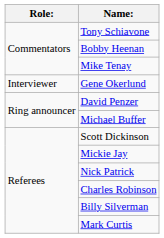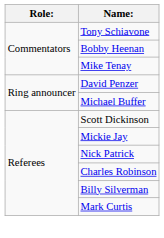 <table class=wikitable style="font-size:90%; margin: 0.5em 0 0.5em 1em; float: right; clear: right;">
 <tr>
 <th>Role:</th>
 <th>Name:</th>
 </tr>
 <tr>
 <td rowspan=3>Commentators</td>
 <td><a href='#'>Tony Schiavone</a></td>
 </tr>
 <tr>
 <td><a href='#'>Bobby Heenan</a></td>
 </tr>
 <tr>
 <td><a href='#'>Mike Tenay</a></td>
-</tr>
-<tr>
-<td>Interviewer</td>
-<td><a href='#'>Gene Okerlund</a></td>
 </tr>
 <tr>
 <td rowspan=2>Ring announcer</td>
 <td><a href='#'>David Penzer</a></td>
 </tr>
 <tr>
 <td><a href='#'>Michael Buffer</a></td>
 </tr>
 <tr>
 <td rowspan=6>Referees</td>
 <td>Scott Dickinson</td>
 </tr>
 <tr>
 <td><a href='#'>Mickie Jay</a></td>
 </tr>
 <tr>
 <td><a href='#'>Nick Patrick</a></td>
 </tr>
 <tr>
 <td><a href='#'>Charles Robinson</a></td>
 </tr>
 <tr>
 <td><a href='#'>Billy Silverman</a></td>
 </tr>
 <tr>
 <td><a href='#'>Mark Curtis</a></td>
 </tr>
 </table>
